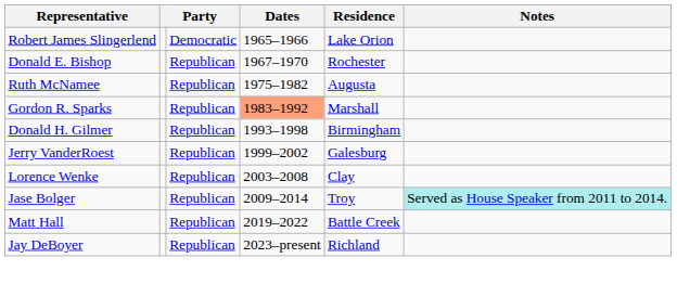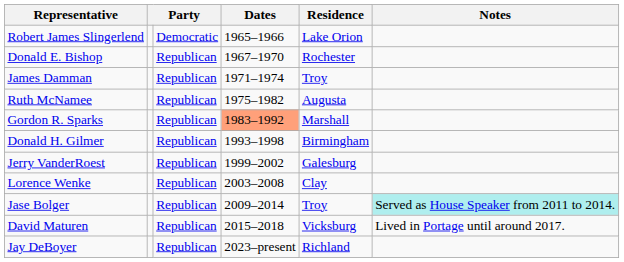 <table class=wikitable>
 <tr valign=bottom>
 <th>Representative</th>
 <th colspan="2">Party</th>
 <th>Dates</th>
 <th>Residence</th>
 <th>Notes</th>
 </tr>
 <tr>
 <td><a href='#'>Robert James Slingerlend</a></td>
 <td bgcolor=></td>
 <td><a href='#'>Democratic</a></td>
 <td>1965–1966</td>
 <td><a href='#'>Lake Orion</a></td>
 <td></td>
 </tr>
 <tr>
 <td><a href='#'>Donald E. Bishop</a></td>
 <td bgcolor=></td>
 <td><a href='#'>Republican</a></td>
 <td>1967–1970</td>
 <td><a href='#'>Rochester</a></td>
+<td></td>
+</tr>
+<tr>
+<td><a href='#'>James Damman</a></td>
+<td bgcolor=></td>
+<td><a href='#'>Republican</a></td>
+<td>1971–1974</td>
+<td><a href='#'>Troy</a></td>
 <td></td>
 </tr>
 <tr>
 <td><a href='#'>Ruth McNamee</a></td>
 <td bgcolor=></td>
 <td><a href='#'>Republican</a></td>
 <td>1975–1982</td>
 <td><a href='#'>Augusta</a></td>
 <td></td>
 </tr>
 <tr>
 <td><a href='#'>Gordon R. Sparks</a></td>
 <td bgcolor=></td>
 <td><a href='#'>Republican</a></td>
 <td style="background: lightsalmon;">1983–1992</td>
 <td><a href='#'>Marshall</a></td>
 <td></td>
 </tr>
 <tr>
 <td><a href='#'>Donald H. Gilmer</a></td>
 <td bgcolor=></td>
 <td><a href='#'>Republican</a></td>
 <td>1993–1998</td>
 <td><a href='#'>Birmingham</a></td>
 <td></td>
 </tr>
 <tr>
 <td><a href='#'>Jerry VanderRoest</a></td>
 <td bgcolor=></td>
 <td><a href='#'>Republican</a></td>
 <td>1999–2002</td>
 <td><a href='#'>Galesburg</a></td>
 <td></td>
 </tr>
 <tr>
 <td><a href='#'>Lorence Wenke</a></td>
 <td bgcolor=></td>
 <td><a href='#'>Republican</a></td>
 <td>2003–2008</td>
 <td><a href='#'>Clay</a></td>
 <td></td>
 </tr>
 <tr>
 <td><a href='#'>Jase Bolger</a></td>
 <td bgcolor=></td>
 <td><a href='#'>Republican</a></td>
 <td>2009–2014</td>
 <td><a href='#'>Troy</a></td>
 <td style="background: paleturquoise;">Served as <a href='#'>House Speaker</a> from 2011 to 2014.</td>
 </tr>
 <tr>
-<td><a href='#'>Matt Hall</a></td>
+<td><a href='#'>David Maturen</a></td>
 <td bgcolor=></td>
 <td><a href='#'>Republican</a></td>
-<td>2019–2022</td>
-<td><a href='#'>Battle Creek</a></td>
-<td></td>
+<td>2015–2018</td>
+<td><a href='#'>Vicksburg</a></td>
+<td>Lived in <a href='#'>Portage</a> until around 2017.</td>
 </tr>
 <tr>
 <td><a href='#'>Jay DeBoyer</a></td>
 <td bgcolor=></td>
 <td><a href='#'>Republican</a></td>
 <td>2023–present</td>
 <td><a href='#'>Richland</a></td>
 <td></td>
 </tr>
 </table>
